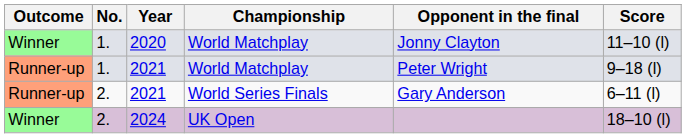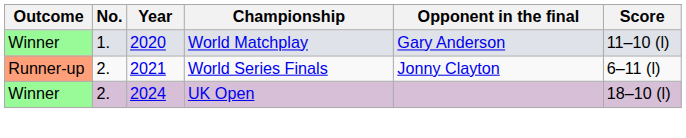 <table class="sortable wikitable">
 <tr>
 <th width="80">Outcome</th>
 <th width="20">No.</th>
 <th width="50">Year</th>
 <th style="width:200px;">Championship</th>
 <th style="width:200px;">Opponent in the final</th>
 <th width="70">Score</th>
 </tr>
 <tr style="background:#dfe2e9;">
 <td style="background:#98FB98">Winner</td>
 <td>1.</td>
 <td><a href='#'>2020</a></td>
 <td><a href='#'>World Matchplay</a></td>
-<td> <a href='#'>Jonny Clayton</a></td>
+<td> <a href='#'>Gary Anderson</a></td>
 <td>11–10 (l)</td>
-</tr>
-<tr style="background:#dfe2e9;">
-<td style="background:#ffa07a">Runner-up</td>
-<td>1.</td>
-<td><a href='#'>2021</a></td>
-<td><a href='#'>World Matchplay</a></td>
-<td> <a href='#'>Peter Wright</a></td>
-<td>9–18 (l)</td>
 </tr>
 <tr>
 <td style="background:#ffa07a;">Runner-up</td>
 <td>2.</td>
 <td><a href='#'>2021</a></td>
 <td><a href='#'>World Series Finals</a></td>
-<td> <a href='#'>Gary Anderson</a></td>
+<td> <a href='#'>Jonny Clayton</a></td>
 <td>6–11 (l)</td>
 </tr>
 <tr style="background:thistle">
 <td style="background:#98FB98">Winner</td>
 <td>2.</td>
 <td><a href='#'>2024</a></td>
 <td><a href='#'>UK Open</a></td>
 <td></td>
 <td>18–10 (l)</td>
 </tr>
 </table>
